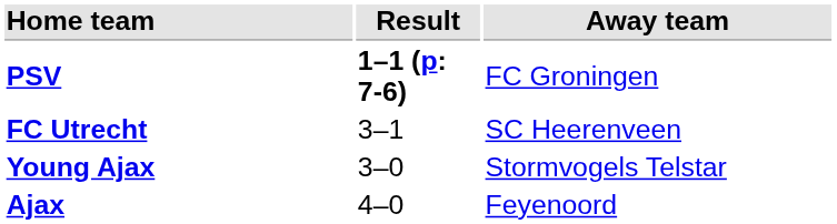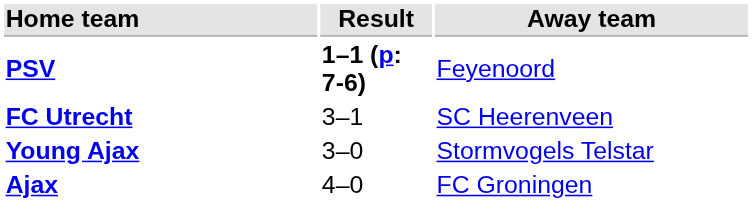 <table>
 <tr bgcolor="#E4E4E4">
 <th style="border-bottom:1px solid #AAAAAA" width="200" align="left">Home team</th>
 <th style="border-bottom:1px solid #AAAAAA" width="70" align="center">Result</th>
 <th style="border-bottom:1px solid #AAAAAA" width="200">Away team</th>
 </tr>
 <tr>
 <td><strong><a href='#'>PSV</a></strong></td>
 <td><strong>1–1 (<a href='#'>p</a>: 7-6)</strong></td>
-<td><a href='#'>FC Groningen</a></td>
+<td><a href='#'>Feyenoord</a></td>
 </tr>
 <tr>
 <td><strong><a href='#'>FC Utrecht</a></strong></td>
 <td>3–1</td>
 <td><a href='#'>SC Heerenveen</a></td>
 </tr>
 <tr>
 <td><strong><a href='#'>Young Ajax</a></strong></td>
 <td>3–0</td>
 <td><a href='#'>Stormvogels Telstar</a></td>
 </tr>
 <tr>
 <td><strong><a href='#'>Ajax</a></strong></td>
 <td>4–0</td>
-<td><a href='#'>Feyenoord</a></td>
+<td><a href='#'>FC Groningen</a></td>
 </tr>
 </table>
